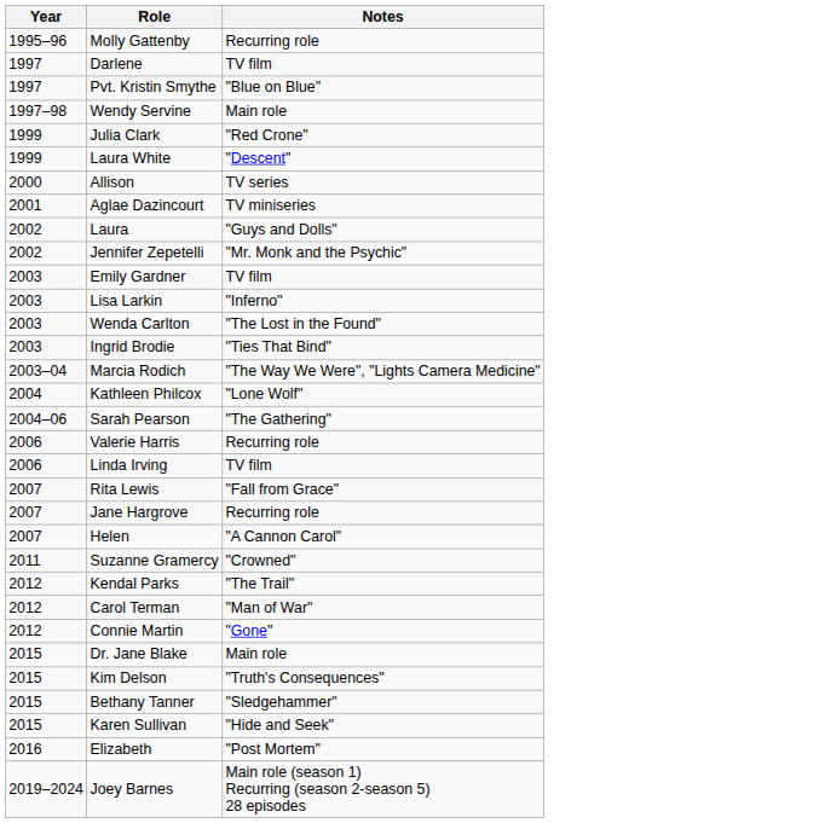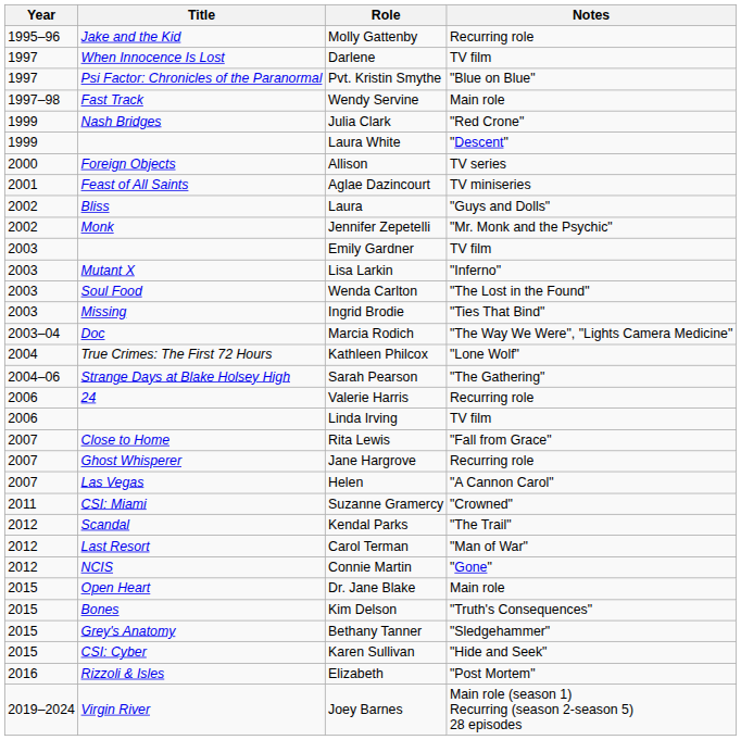 <table class="wikitable sortable">
 <tr>
 <th>Year</th>
+<th>Title</th>
 <th>Role</th>
 <th class="unsortable">Notes</th>
 </tr>
 <tr>
 <td>1995–96</td>
+<td><em><a href='#'>Jake and the Kid</a></em></td>
 <td>Molly Gattenby</td>
 <td>Recurring role</td>
 </tr>
 <tr>
 <td>1997</td>
+<td><em><a href='#'>When Innocence Is Lost</a></em></td>
 <td>Darlene</td>
 <td>TV film</td>
 </tr>
 <tr>
 <td>1997</td>
+<td><em><a href='#'>Psi Factor: Chronicles of the Paranormal</a></em></td>
 <td>Pvt. Kristin Smythe</td>
 <td>"Blue on Blue"</td>
 </tr>
 <tr>
 <td>1997–98</td>
+<td><em><a href='#'>Fast Track</a></em></td>
 <td>Wendy Servine</td>
 <td>Main role</td>
 </tr>
 <tr>
 <td>1999</td>
+<td><em><a href='#'>Nash Bridges</a></em></td>
 <td>Julia Clark</td>
 <td>"Red Crone"</td>
 </tr>
 <tr>
 <td>1999</td>
+<td><em></em></td>
 <td>Laura White</td>
 <td>"<a href='#'>Descent</a>"</td>
 </tr>
 <tr>
 <td>2000</td>
+<td><em><a href='#'>Foreign Objects</a></em></td>
 <td>Allison</td>
 <td>TV series</td>
 </tr>
 <tr>
 <td>2001</td>
+<td><em><a href='#'>Feast of All Saints</a></em></td>
 <td>Aglae Dazincourt</td>
 <td>TV miniseries</td>
 </tr>
 <tr>
 <td>2002</td>
+<td><em><a href='#'>Bliss</a></em></td>
 <td>Laura</td>
 <td>"Guys and Dolls"</td>
 </tr>
 <tr>
 <td>2002</td>
+<td><em><a href='#'>Monk</a></em></td>
 <td>Jennifer Zepetelli</td>
 <td>"Mr. Monk and the Psychic"</td>
 </tr>
 <tr>
 <td>2003</td>
+<td><em></em></td>
 <td>Emily Gardner</td>
 <td>TV film</td>
 </tr>
 <tr>
 <td>2003</td>
+<td><em><a href='#'>Mutant X</a></em></td>
 <td>Lisa Larkin</td>
 <td>"Inferno"</td>
 </tr>
 <tr>
 <td>2003</td>
+<td><em><a href='#'>Soul Food</a></em></td>
 <td>Wenda Carlton</td>
 <td>"The Lost in the Found"</td>
 </tr>
 <tr>
 <td>2003</td>
+<td><em><a href='#'>Missing</a></em></td>
 <td>Ingrid Brodie</td>
 <td>"Ties That Bind"</td>
 </tr>
 <tr>
 <td>2003–04</td>
+<td><em><a href='#'>Doc</a></em></td>
 <td>Marcia Rodich</td>
 <td>"The Way We Were", "Lights Camera Medicine"</td>
 </tr>
 <tr>
 <td>2004</td>
+<td><em>True Crimes: The First 72 Hours</em></td>
 <td>Kathleen Philcox</td>
 <td>"Lone Wolf"</td>
 </tr>
 <tr>
 <td>2004–06</td>
+<td><em><a href='#'>Strange Days at Blake Holsey High</a></em></td>
 <td>Sarah Pearson</td>
 <td>"The Gathering"</td>
 </tr>
 <tr>
 <td>2006</td>
+<td><em><a href='#'>24</a></em></td>
 <td>Valerie Harris</td>
 <td>Recurring role</td>
 </tr>
 <tr>
 <td>2006</td>
+<td><em></em></td>
 <td>Linda Irving</td>
 <td>TV film</td>
 </tr>
 <tr>
 <td>2007</td>
+<td><em><a href='#'>Close to Home</a></em></td>
 <td>Rita Lewis</td>
 <td>"Fall from Grace"</td>
 </tr>
 <tr>
 <td>2007</td>
+<td><em><a href='#'>Ghost Whisperer</a></em></td>
 <td>Jane Hargrove</td>
 <td>Recurring role</td>
 </tr>
 <tr>
 <td>2007</td>
+<td><em><a href='#'>Las Vegas</a></em></td>
 <td>Helen</td>
 <td>"A Cannon Carol"</td>
 </tr>
 <tr>
 <td>2011</td>
+<td><em><a href='#'>CSI: Miami</a></em></td>
 <td>Suzanne Gramercy</td>
 <td>"Crowned"</td>
 </tr>
 <tr>
 <td>2012</td>
+<td><em><a href='#'>Scandal</a></em></td>
 <td>Kendal Parks</td>
 <td>"The Trail"</td>
 </tr>
 <tr>
 <td>2012</td>
+<td><em><a href='#'>Last Resort</a></em></td>
 <td>Carol Terman</td>
 <td>"Man of War"</td>
 </tr>
 <tr>
 <td>2012</td>
+<td><em><a href='#'>NCIS</a></em></td>
 <td>Connie Martin</td>
 <td>"<a href='#'>Gone</a>"</td>
 </tr>
 <tr>
 <td>2015</td>
+<td><em><a href='#'>Open Heart</a></em></td>
 <td>Dr. Jane Blake</td>
 <td>Main role</td>
 </tr>
 <tr>
 <td>2015</td>
+<td><em><a href='#'>Bones</a></em></td>
 <td>Kim Delson</td>
 <td>"Truth's Consequences"</td>
 </tr>
 <tr>
 <td>2015</td>
+<td><em><a href='#'>Grey's Anatomy</a></em></td>
 <td>Bethany Tanner</td>
 <td>"Sledgehammer"</td>
 </tr>
 <tr>
 <td>2015</td>
+<td><em><a href='#'>CSI: Cyber</a></em></td>
 <td>Karen Sullivan</td>
 <td>"Hide and Seek"</td>
 </tr>
 <tr>
 <td>2016</td>
+<td><em><a href='#'>Rizzoli & Isles</a></em></td>
 <td>Elizabeth</td>
 <td>"Post Mortem"</td>
 </tr>
 <tr>
 <td>2019–2024</td>
+<td><em><a href='#'>Virgin River</a></em></td>
 <td>Joey Barnes</td>
 <td>Main role (season 1)<br>Recurring (season 2-season 5)<br>28 episodes</td>
 </tr>
 </table>
